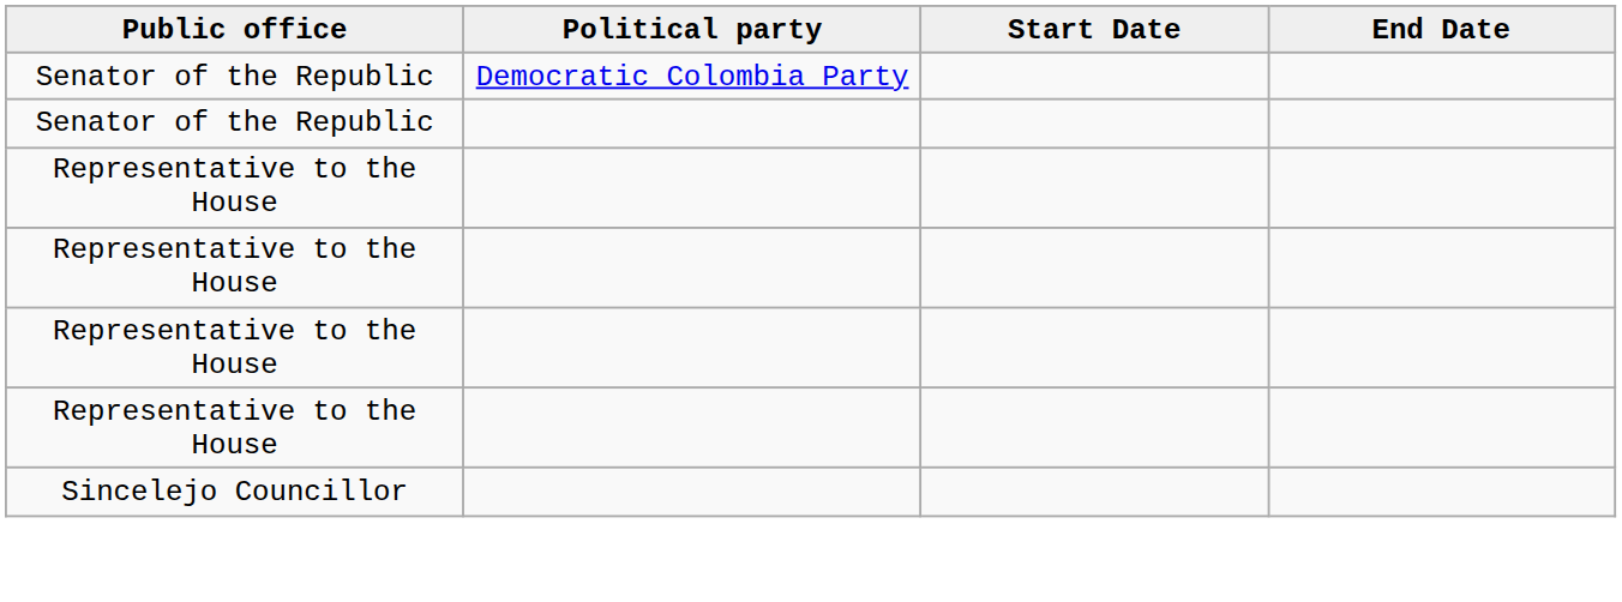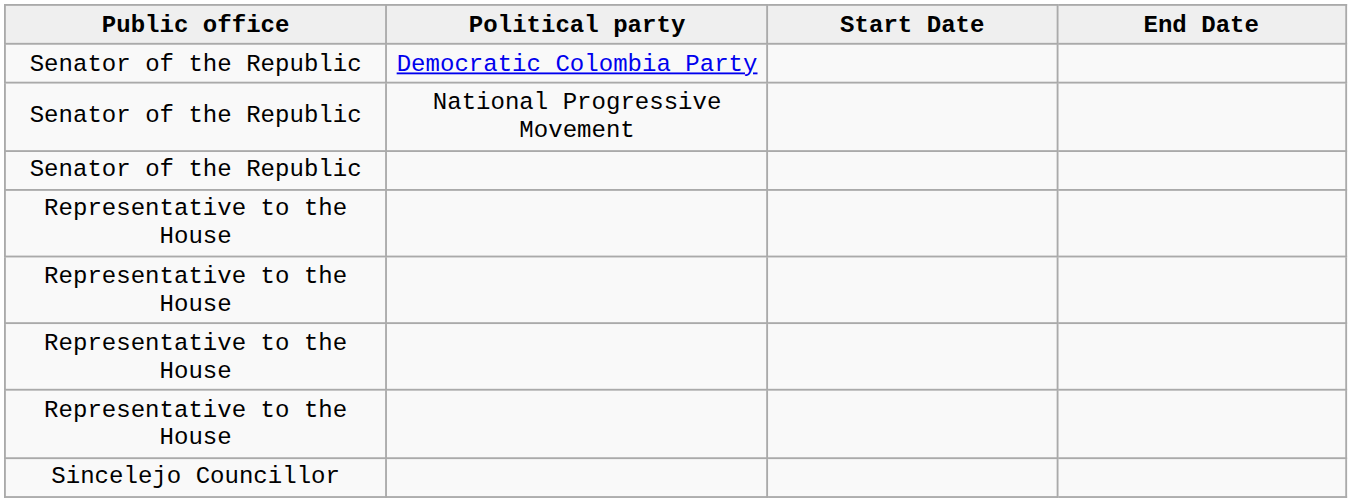 <table class="wikitable sortable" border="2" style="text-align:center">
 <tr bgcolor="#efefef">
 <td width="200"><strong>Public office</strong></td>
 <td width="200"><strong>Political party</strong></td>
 <td width="150"><strong>Start Date</strong></td>
 <td width="150"><strong>End Date</strong></td>
 </tr>
 <tr align="center">
 <td>Senator of the Republic</td>
 <td><a href='#'>Democratic Colombia Party</a></td>
+<td></td>
+<td></td>
+</tr>
+<tr align="center">
+<td>Senator of the Republic</td>
+<td>National Progressive Movement</td>
 <td></td>
 <td></td>
 </tr>
 <tr align="center">
 <td>Senator of the Republic</td>
 <td></td>
 <td></td>
 <td></td>
 </tr>
 <tr align="center">
 <td>Representative to the House</td>
 <td></td>
 <td></td>
 <td></td>
 </tr>
 <tr align="center">
 <td>Representative to the House</td>
 <td></td>
 <td></td>
 <td></td>
 </tr>
 <tr align="center">
 <td>Representative to the House</td>
 <td></td>
 <td></td>
 <td></td>
 </tr>
 <tr align="center">
 <td>Representative to the House</td>
 <td></td>
 <td></td>
 <td></td>
 </tr>
 <tr align="center">
 <td>Sincelejo Councillor</td>
 <td></td>
 <td></td>
 <td></td>
 </tr>
 </table>
